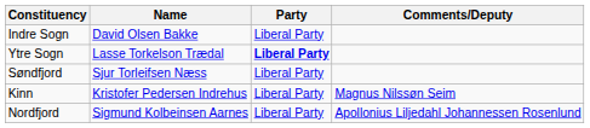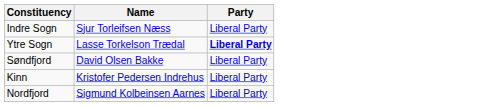 <table class="wikitable">
 <tr>
 <th>Constituency</th>
 <th>Name</th>
 <th>Party</th>
-<th>Comments/Deputy</th>
 </tr>
 <tr>
 <td>Indre Sogn</td>
-<td><a href='#'>David Olsen Bakke</a></td>
+<td><a href='#'>Sjur Torleifsen Næss</a></td>
 <td><a href='#'>Liberal Party</a></td>
-<td></td>
 </tr>
 <tr>
 <td>Ytre Sogn</td>
 <td><a href='#'>Lasse Torkelson Trædal</a></td>
 <td><strong><a href='#'>Liberal Party</a></strong></td>
-<td></td>
 </tr>
 <tr>
 <td>Søndfjord</td>
-<td><a href='#'>Sjur Torleifsen Næss</a></td>
+<td><a href='#'>David Olsen Bakke</a></td>
 <td><a href='#'>Liberal Party</a></td>
-<td></td>
 </tr>
 <tr>
 <td>Kinn</td>
 <td><a href='#'>Kristofer Pedersen Indrehus</a></td>
 <td><a href='#'>Liberal Party</a></td>
-<td><a href='#'>Magnus Nilssøn Seim</a></td>
 </tr>
 <tr>
 <td>Nordfjord</td>
 <td><a href='#'>Sigmund Kolbeinsen Aarnes</a></td>
 <td><a href='#'>Liberal Party</a></td>
-<td><a href='#'>Apollonius Liljedahl Johannessen Rosenlund</a></td>
 </tr>
 </table>
